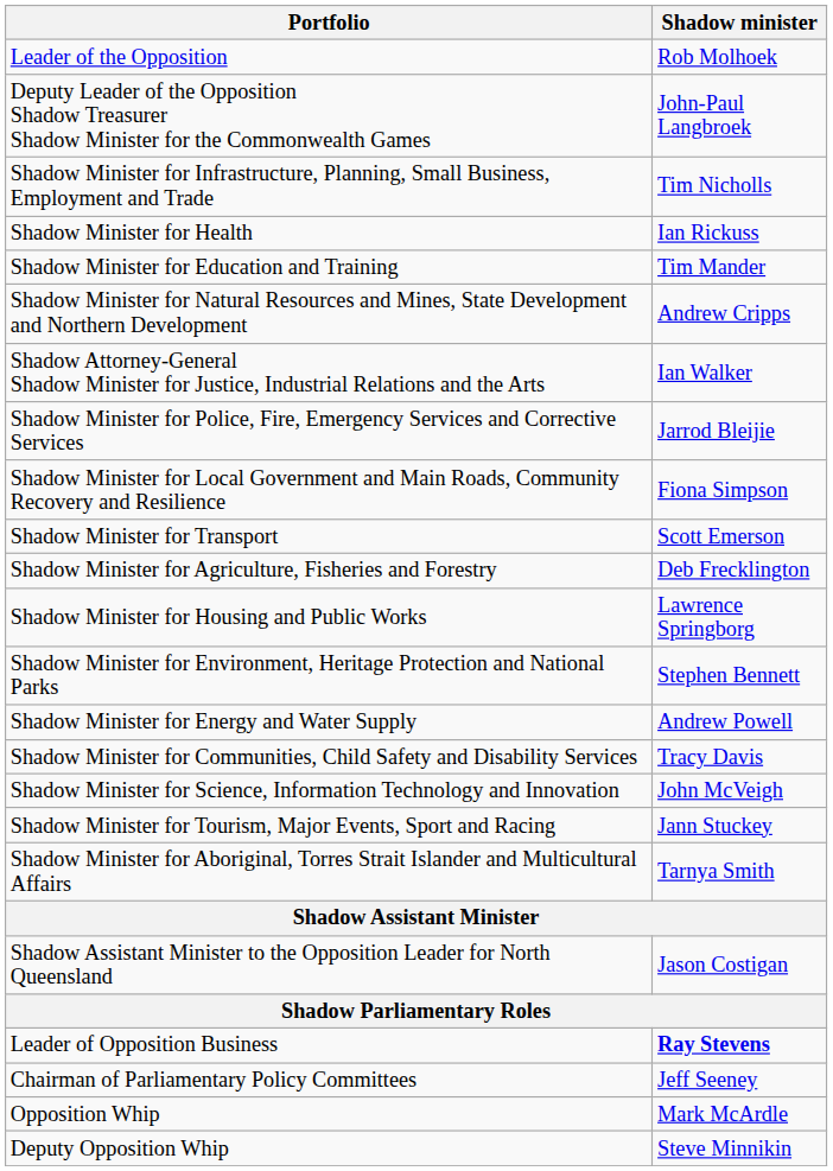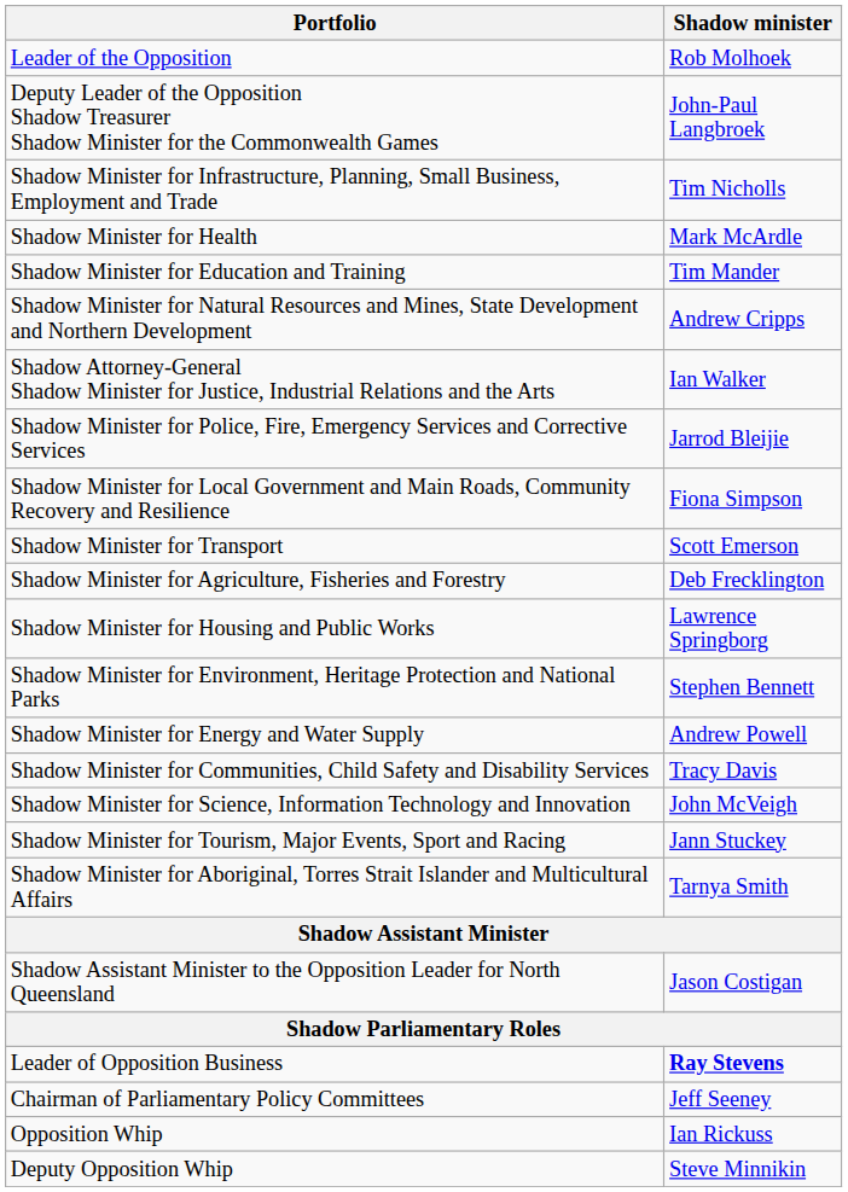 <table class=wikitable>
 <tr>
 <th>Portfolio</th>
 <th>Shadow minister</th>
 </tr>
 <tr>
 <td><a href='#'>Leader of the Opposition</a></td>
 <td><a href='#'>Rob Molhoek</a></td>
 </tr>
 <tr>
 <td>Deputy Leader of the Opposition<br>Shadow Treasurer<br>Shadow Minister for the Commonwealth Games</td>
 <td><a href='#'>John-Paul Langbroek</a></td>
 </tr>
 <tr>
 <td>Shadow Minister for Infrastructure, Planning, Small Business, Employment and Trade</td>
 <td><a href='#'>Tim Nicholls</a></td>
 </tr>
 <tr>
 <td>Shadow Minister for Health</td>
-<td><a href='#'>Ian Rickuss</a></td>
+<td><a href='#'>Mark McArdle</a></td>
 </tr>
 <tr>
 <td>Shadow Minister for Education and Training</td>
 <td><a href='#'>Tim Mander</a></td>
 </tr>
 <tr>
 <td>Shadow Minister for Natural Resources and Mines, State Development and Northern Development</td>
 <td><a href='#'>Andrew Cripps</a></td>
 </tr>
 <tr>
 <td>Shadow Attorney-General<br>Shadow Minister for Justice, Industrial Relations and the Arts</td>
 <td><a href='#'>Ian Walker</a></td>
 </tr>
 <tr>
 <td>Shadow Minister for Police, Fire, Emergency Services and Corrective Services</td>
 <td><a href='#'>Jarrod Bleijie</a></td>
 </tr>
 <tr>
 <td>Shadow Minister for Local Government and Main Roads, Community Recovery and Resilience</td>
 <td><a href='#'>Fiona Simpson</a></td>
 </tr>
 <tr>
 <td>Shadow Minister for Transport</td>
 <td><a href='#'>Scott Emerson</a></td>
 </tr>
 <tr>
 <td>Shadow Minister for Agriculture, Fisheries and Forestry</td>
 <td><a href='#'>Deb Frecklington</a></td>
 </tr>
 <tr>
 <td>Shadow Minister for Housing and Public Works</td>
 <td><a href='#'>Lawrence Springborg</a></td>
 </tr>
 <tr>
 <td>Shadow Minister for Environment, Heritage Protection and National Parks</td>
 <td><a href='#'>Stephen Bennett</a></td>
 </tr>
 <tr>
 <td>Shadow Minister for Energy and Water Supply</td>
 <td><a href='#'>Andrew Powell</a></td>
 </tr>
 <tr>
 <td>Shadow Minister for Communities, Child Safety and Disability Services</td>
 <td><a href='#'>Tracy Davis</a></td>
 </tr>
 <tr>
 <td>Shadow Minister for Science, Information Technology and Innovation</td>
 <td><a href='#'>John McVeigh</a></td>
 </tr>
 <tr>
 <td>Shadow Minister for Tourism, Major Events, Sport and Racing</td>
 <td><a href='#'>Jann Stuckey</a></td>
 </tr>
 <tr>
 <td>Shadow Minister for Aboriginal, Torres Strait Islander and Multicultural Affairs</td>
 <td><a href='#'>Tarnya Smith</a></td>
 </tr>
 <tr>
 <th colspan=3>Shadow Assistant Minister</th>
 </tr>
 <tr>
 <td>Shadow Assistant Minister to the Opposition Leader for North Queensland</td>
 <td><a href='#'>Jason Costigan</a></td>
 </tr>
 <tr>
 <th colspan=3>Shadow Parliamentary Roles</th>
 </tr>
 <tr>
 <td>Leader of Opposition Business</td>
 <td><strong><a href='#'>Ray Stevens</a></strong></td>
 </tr>
 <tr>
 <td>Chairman of Parliamentary Policy Committees</td>
 <td><a href='#'>Jeff Seeney</a></td>
 </tr>
 <tr>
 <td>Opposition Whip</td>
-<td><a href='#'>Mark McArdle</a></td>
+<td><a href='#'>Ian Rickuss</a></td>
 </tr>
 <tr>
 <td>Deputy Opposition Whip</td>
 <td><a href='#'>Steve Minnikin</a></td>
 </tr>
 </table>
